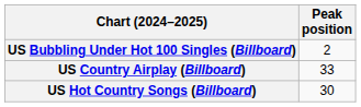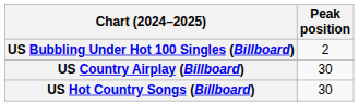 <table class="wikitable sortable plainrowheaders" style="text-align:center">
 <tr>
 <th scope="col">Chart (2024–2025)</th>
 <th scope="col">Peak<br>position</th>
 </tr>
 <tr>
 <th scope="row">US <a href='#'>Bubbling Under Hot 100 Singles</a> (<em><a href='#'>Billboard</a></em>)</th>
 <td>2</td>
 </tr>
 <tr>
 <th scope="row">US <a href='#'>Country Airplay</a> (<em><a href='#'>Billboard</a></em>)</th>
-<td>33</td>
+<td>30</td>
 </tr>
 <tr>
 <th scope="row">US <a href='#'>Hot Country Songs</a> (<em><a href='#'>Billboard</a></em>)</th>
 <td>30</td>
 </tr>
 </table>
